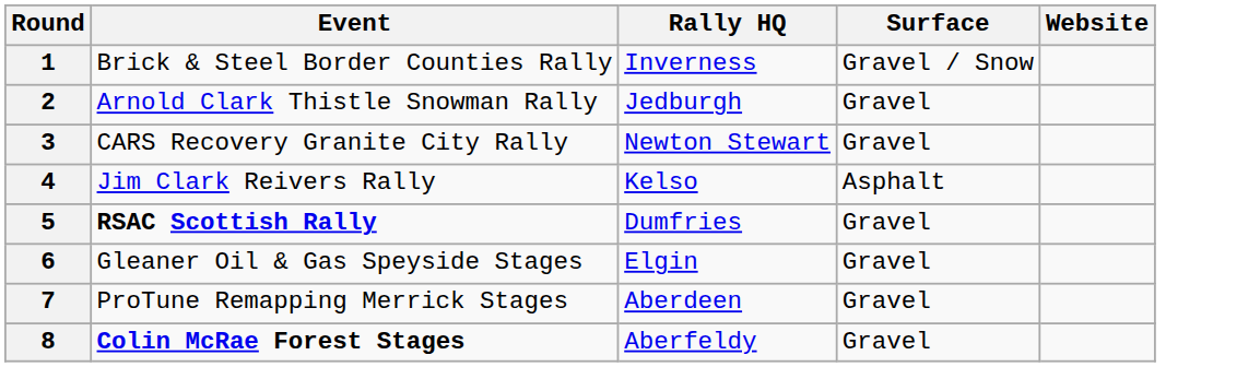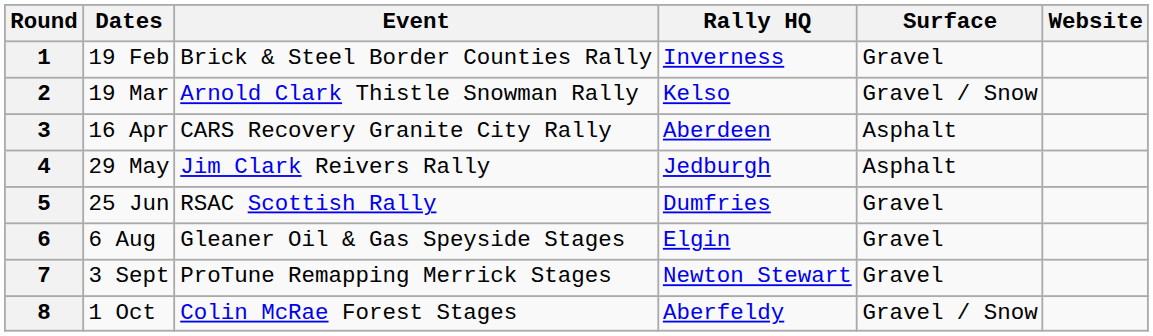 <table class="wikitable" style="font-size: 95%;">
 <tr>
 <th>Round</th>
+<th>Dates</th>
 <th>Event</th>
 <th>Rally HQ</th>
 <th>Surface</th>
 <th>Website</th>
 </tr>
 <tr>
 <th>1</th>
+<td>19 Feb</td>
 <td>Brick & Steel Border Counties Rally</td>
 <td><a href='#'>Inverness</a></td>
+<td>Gravel</td>
+<td></td>
+</tr>
+<tr>
+<th>2</th>
+<td>19 Mar</td>
+<td><a href='#'>Arnold Clark</a> Thistle Snowman Rally</td>
+<td><a href='#'>Kelso</a></td>
 <td>Gravel / Snow</td>
 <td></td>
 </tr>
 <tr>
-<th>2</th>
-<td><a href='#'>Arnold Clark</a> Thistle Snowman Rally</td>
-<td><a href='#'>Jedburgh</a></td>
-<td>Gravel</td>
-<td></td>
-</tr>
-<tr>
 <th>3</th>
+<td>16 Apr</td>
 <td>CARS Recovery Granite City Rally</td>
-<td><a href='#'>Newton Stewart</a></td>
-<td>Gravel</td>
+<td><a href='#'>Aberdeen</a></td>
+<td>Asphalt</td>
 <td></td>
 </tr>
 <tr>
 <th>4</th>
+<td>29 May</td>
 <td><a href='#'>Jim Clark</a> Reivers Rally</td>
-<td><a href='#'>Kelso</a></td>
+<td><a href='#'>Jedburgh</a></td>
 <td>Asphalt</td>
 <td></td>
 </tr>
 <tr>
 <th>5</th>
-<td><strong>RSAC <a href='#'>Scottish Rally</a></strong></td>
+<td>25 Jun</td>
+<td>RSAC <a href='#'>Scottish Rally</a></td>
 <td><a href='#'>Dumfries</a></td>
 <td>Gravel</td>
 <td></td>
 </tr>
 <tr>
 <th>6</th>
+<td>6 Aug</td>
 <td>Gleaner Oil & Gas Speyside Stages</td>
 <td><a href='#'>Elgin</a></td>
 <td>Gravel</td>
 <td></td>
 </tr>
 <tr>
 <th>7</th>
+<td>3 Sept</td>
 <td>ProTune Remapping Merrick Stages</td>
-<td><a href='#'>Aberdeen</a></td>
+<td><a href='#'>Newton Stewart</a></td>
 <td>Gravel</td>
 <td></td>
 </tr>
 <tr>
 <th>8</th>
-<td><strong><a href='#'>Colin McRae</a> Forest Stages</strong></td>
+<td>1 Oct</td>
+<td><a href='#'>Colin McRae</a> Forest Stages</td>
 <td><a href='#'>Aberfeldy</a></td>
-<td>Gravel</td>
+<td>Gravel / Snow</td>
 <td></td>
 </tr>
 </table>
